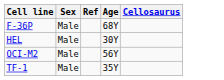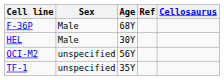 <table class="wikitable sortable">
 <tr>
 <th>Cell line</th>
 <th>Sex</th>
+<th>Age</th>
 <th>Ref</th>
-<th>Age</th>
 <th><a href='#'>Cellosaurus</a></th>
 </tr>
 <tr>
 <td><a href='#'>F-36P</a></td>
 <td>Male</td>
+<td>68Y</td>
 <td></td>
-<td>68Y</td>
 <td></td>
 </tr>
 <tr>
 <td><a href='#'>HEL</a></td>
 <td>Male</td>
+<td>30Y</td>
 <td></td>
-<td>30Y</td>
 <td></td>
 </tr>
 <tr>
 <td><a href='#'>OCI-M2</a></td>
-<td>Male</td>
+<td>unspecified</td>
+<td>56Y</td>
 <td></td>
-<td>56Y</td>
 <td></td>
 </tr>
 <tr>
 <td><a href='#'>TF-1</a></td>
-<td>Male</td>
+<td>unspecified</td>
+<td>35Y</td>
 <td></td>
-<td>35Y</td>
 <td></td>
 </tr>
 </table>
